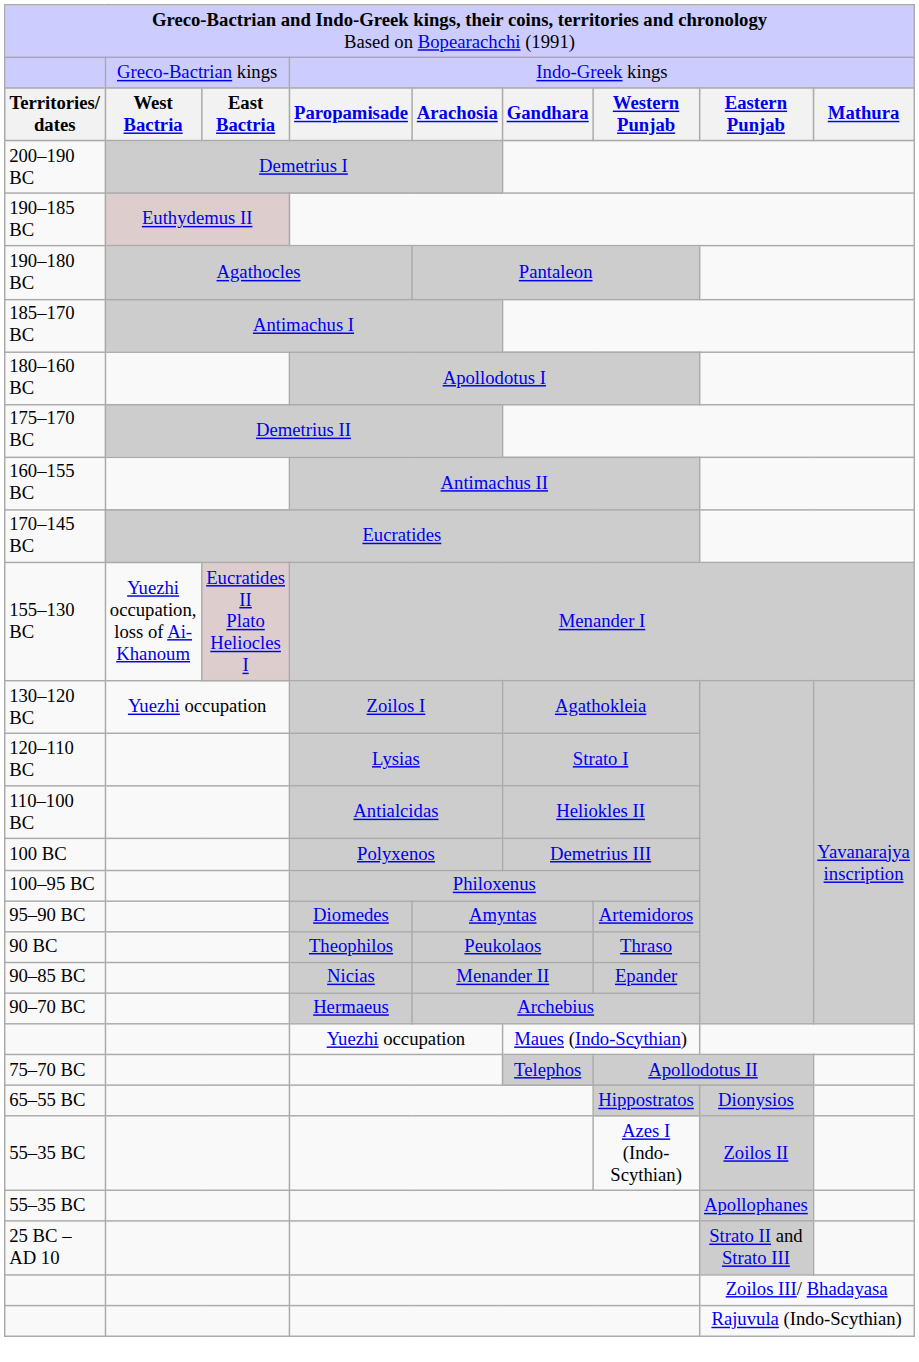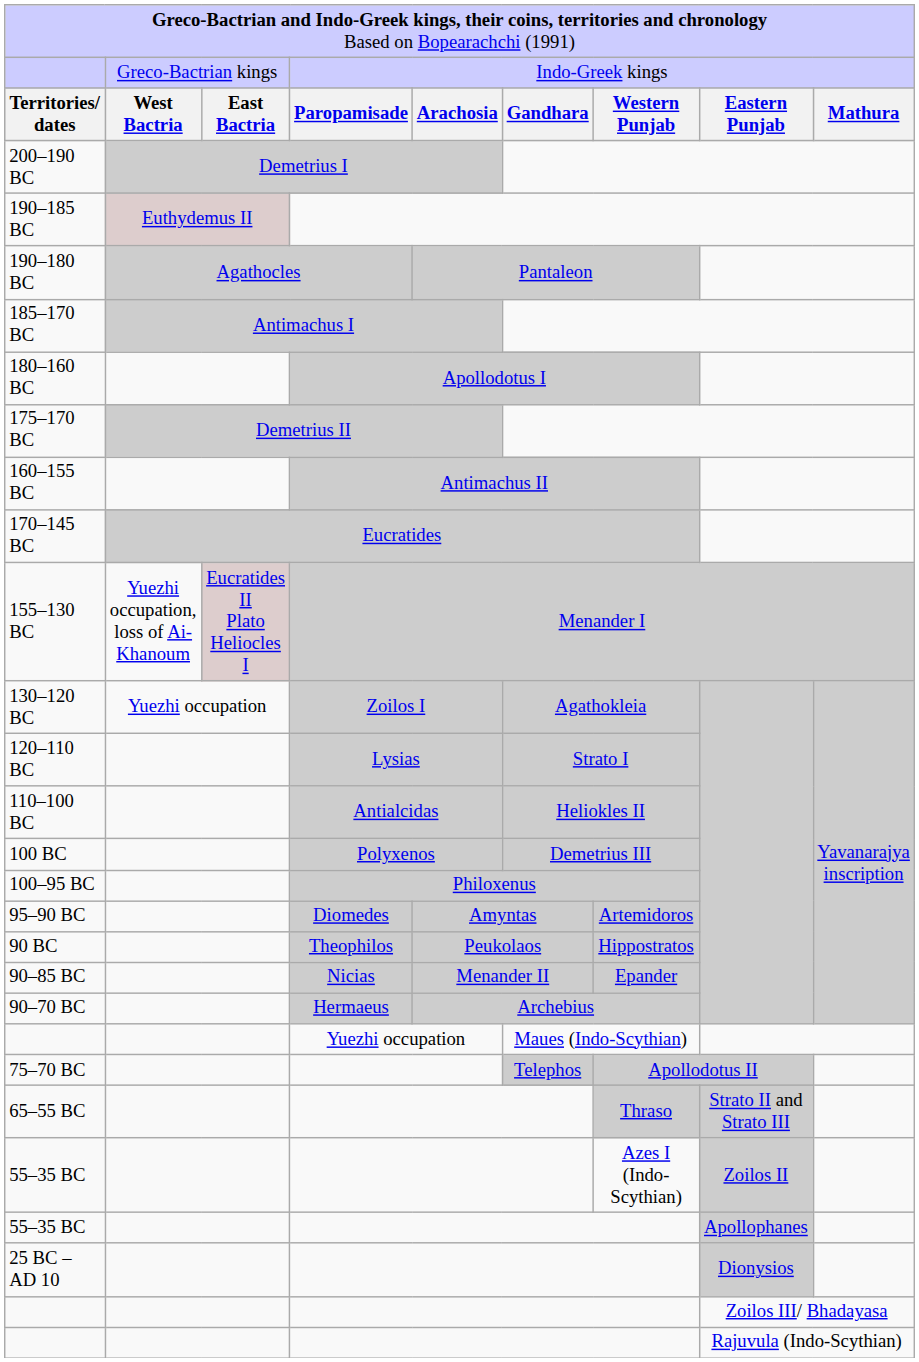 <table class="wikitable" colspan="2" style="margin:auto; margin:0 auto; font-size:80%;">
 <tr>
 <td colspan="13" style="text-align:center; background:#ccf; font-size:100%;"><strong>Greco-Bactrian and Indo-Greek kings, their coins, territories and chronology</strong><br>Based on <a href='#'>Bopearachchi</a> (1991)</td>
 </tr>
 <tr style="font-size:100%; text-align:center; background:#ccf;">
 <td style="text-align:center; background:#ccf; font-size:100%;"></td>
 <td colspan="2"><a href='#'>Greco-Bactrian</a> kings</td>
 <td colspan="6"><a href='#'>Indo-Greek</a> kings</td>
 </tr>
 <tr style="background-color:#cdcdcd; background-color:#cdcdcd;">
 <th>Territories/<br>dates</th>
 <th>West <a href='#'>Bactria</a></th>
 <th>East <a href='#'>Bactria</a></th>
 <th><a href='#'>Paropamisade</a><br></th>
 <th><a href='#'>Arachosia</a></th>
 <th><a href='#'>Gandhara</a></th>
 <th><a href='#'>Western Punjab</a></th>
 <th><a href='#'>Eastern Punjab</a></th>
 <th><a href='#'>Mathura</a></th>
 </tr>
 <tr>
 <td>200–190 BC</td>
 <td colspan="4" style="text-align:center; background:#cdcdcd;"><a href='#'>Demetrius I</a></td>
 <td colspan=4></td>
 </tr>
 <tr>
 <td>190–185 BC</td>
 <td colspan="2" style="text-align:center; background:#ddcdcd;"><a href='#'>Euthydemus II</a></td>
 <td colspan=6></td>
 </tr>
 <tr>
 <td>190–180 BC</td>
 <td colspan="3" style="text-align:center; background:#cdcdcd;"><a href='#'>Agathocles</a></td>
 <td colspan="3" style="text-align:center; background:#cdcdcd;"><a href='#'>Pantaleon</a></td>
 <td colspan=4></td>
 </tr>
 <tr>
 <td>185–170 BC</td>
 <td colspan="4" style="text-align:center; background:#cdcdcd;"><a href='#'>Antimachus I</a></td>
 <td colspan=4></td>
 </tr>
 <tr>
 <td>180–160 BC</td>
 <td colspan=2></td>
 <td colspan="4" style="text-align:center; background:#cdcdcd;"><a href='#'>Apollodotus I</a></td>
 <td colspan=3></td>
 </tr>
 <tr>
 <td>175–170 BC</td>
 <td colspan="4" style="text-align:center; background:#cdcdcd;"><a href='#'>Demetrius II</a></td>
 <td colspan=5></td>
 </tr>
 <tr>
 <td>160–155 BC</td>
 <td colspan=2></td>
 <td colspan="4" style="text-align:center; background:#cdcdcd;"><a href='#'>Antimachus II</a></td>
 <td colspan=3></td>
 </tr>
 <tr>
 <td>170–145 BC</td>
 <td colspan="6" style="text-align:center; background:#cdcdcd;"><a href='#'>Eucratides</a></td>
 <td colspan=3></td>
 </tr>
 <tr>
 <td>155–130 BC</td>
 <td style="text-align:center;"><a href='#'>Yuezhi</a> occupation,<br>loss of <a href='#'>Ai-Khanoum</a></td>
 <td style="text-align:center; background:#ddcdcd;"><a href='#'>Eucratides II</a><br><a href='#'>Plato</a><br><a href='#'>Heliocles I</a></td>
 <td colspan="6" style="text-align:center; background:#cdcdcd;"><a href='#'>Menander I</a></td>
 </tr>
 <tr>
 <td>130–120 BC</td>
 <td style="text-align:center;" colspan="2"><a href='#'>Yuezhi</a> occupation</td>
 <td colspan="2" style="text-align:center; background:#cdcdcd;"><a href='#'>Zoilos I</a></td>
 <td colspan="2" style="text-align:center; background:#cdcdcd;"><a href='#'>Agathokleia</a></td>
 <td rowspan="9" style="background:#cdcdcd;"></td>
 <td rowspan="9" style="text-align:center; background:#cdcdcd;"><br><a href='#'>Yavanarajya<br>inscription</a></td>
 </tr>
 <tr>
 <td>120–110 BC</td>
 <td colspan=2></td>
 <td colspan="2" style="text-align:center; background:#cdcdcd;"><a href='#'>Lysias</a></td>
 <td colspan="2" style="text-align:center; background:#cdcdcd;"><a href='#'>Strato I</a></td>
 </tr>
 <tr>
 <td>110–100 BC</td>
 <td colspan=2></td>
 <td colspan="2" style="text-align:center; background:#cdcdcd;"><a href='#'>Antialcidas</a></td>
 <td colspan="2" style="text-align:center; background:#cdcdcd;"><a href='#'>Heliokles II</a></td>
 </tr>
 <tr>
 <td>100 BC</td>
 <td colspan=2></td>
 <td colspan="2" style="text-align:center; background:#cdcdcd;"><a href='#'>Polyxenos</a></td>
 <td colspan="2" style="text-align:center; background:#cdcdcd;"><a href='#'>Demetrius III</a></td>
 </tr>
 <tr>
 <td>100–95 BC</td>
 <td colspan=2></td>
 <td colspan="4" style="text-align:center; background:#cdcdcd;"><a href='#'>Philoxenus</a></td>
 </tr>
 <tr>
 <td>95–90 BC</td>
 <td colspan=2></td>
 <td style="text-align:center; background:#cdcdcd;"><a href='#'>Diomedes</a></td>
 <td colspan="2" style="text-align:center; background:#cdcdcd;"><a href='#'>Amyntas</a></td>
 <td style="text-align:center; background:#cdcdcd;"><a href='#'>Artemidoros</a></td>
 </tr>
 <tr>
 <td>90 BC</td>
 <td colspan=2></td>
 <td style="text-align:center; background:#cdcdcd;"><a href='#'>Theophilos</a></td>
 <td colspan="2" style="text-align:center; background:#cdcdcd;"><a href='#'>Peukolaos</a></td>
-<td style="text-align:center; background:#cdcdcd;"><a href='#'>Thraso</a></td>
+<td style="text-align:center; background:#cdcdcd;"><a href='#'>Hippostratos</a></td>
 </tr>
 <tr>
 <td>90–85 BC</td>
 <td colspan=2></td>
 <td style="text-align:center; background:#cdcdcd;"><a href='#'>Nicias</a></td>
 <td colspan="2" style="text-align:center; background:#cdcdcd;"><a href='#'>Menander II</a></td>
 <td style="text-align:center; background:#cdcdcd;"><a href='#'>Epander</a></td>
 </tr>
 <tr>
 <td>90–70 BC</td>
 <td colspan=2></td>
 <td style="text-align:center; background:#cdcdcd;"><a href='#'>Hermaeus</a></td>
 <td colspan="3" style="text-align:center; background:#cdcdcd;"><a href='#'>Archebius</a></td>
 </tr>
 <tr>
 <td></td>
 <td colspan=2></td>
 <td style="text-align:center;" colspan="2"><a href='#'>Yuezhi</a> occupation</td>
 <td style="text-align:center;" colspan="2"><a href='#'>Maues</a> (<a href='#'>Indo-Scythian</a>)</td>
 <td colspan=2></td>
 </tr>
 <tr>
 <td>75–70 BC</td>
 <td colspan=2></td>
 <td colspan=2></td>
 <td style="text-align:center; background:#cdcdcd;"><a href='#'>Telephos</a></td>
 <td colspan="2" style="text-align:center; background:#cdcdcd;"><a href='#'>Apollodotus II</a></td>
 <td></td>
 </tr>
 <tr>
 <td>65–55 BC</td>
 <td colspan=2></td>
 <td colspan=3></td>
-<td style="text-align:center; background:#cdcdcd;"><a href='#'>Hippostratos</a></td>
-<td style="text-align:center; background:#cdcdcd;"><a href='#'>Dionysios</a></td>
+<td style="text-align:center; background:#cdcdcd;"><a href='#'>Thraso</a></td>
+<td style="text-align:center; background:#cdcdcd;"><a href='#'>Strato II</a> and <a href='#'>Strato III</a></td>
 <td></td>
 </tr>
 <tr>
 <td>55–35 BC</td>
 <td colspan=2></td>
 <td colspan=3></td>
 <td style="text-align:center;"><a href='#'>Azes I</a> (Indo-Scythian)</td>
 <td style="text-align:center; background:#cdcdcd;"><a href='#'>Zoilos II</a></td>
 <td></td>
 </tr>
 <tr>
 <td>55–35 BC</td>
 <td colspan=2></td>
 <td colspan=4></td>
 <td style="text-align:center; background:#cdcdcd;"><a href='#'>Apollophanes</a></td>
 <td></td>
 </tr>
 <tr>
 <td>25 BC – AD 10</td>
 <td colspan=2></td>
 <td colspan=4></td>
-<td style="text-align:center; background:#cdcdcd;"><a href='#'>Strato II</a> and <a href='#'>Strato III</a></td>
+<td style="text-align:center; background:#cdcdcd;"><a href='#'>Dionysios</a></td>
 <td></td>
 </tr>
 <tr>
 <td></td>
 <td colspan=2></td>
 <td colspan=4></td>
 <td style="text-align:center;" colspan="2"><a href='#'>Zoilos III</a>/ <a href='#'>Bhadayasa</a></td>
 </tr>
 <tr>
 <td></td>
 <td colspan=2></td>
 <td colspan=4></td>
 <td style="text-align:center;" colspan="2"><a href='#'>Rajuvula</a> (Indo-Scythian)</td>
 </tr>
 </table>
